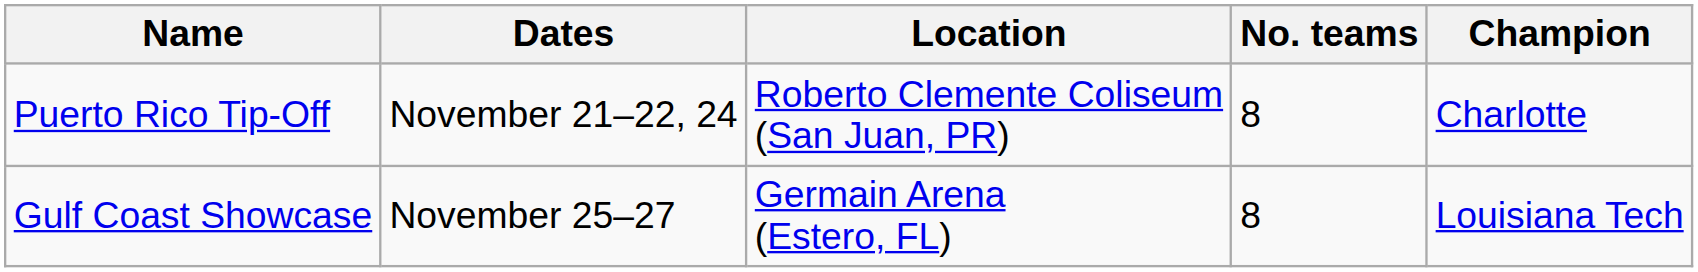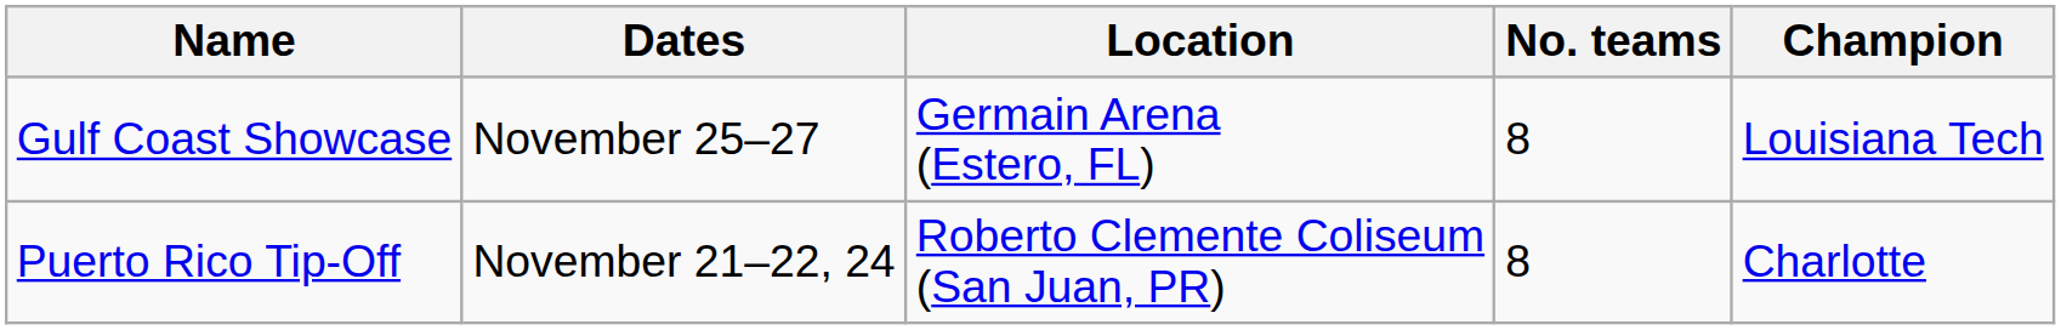 <table class="wikitable">
 <tr>
 <th>Name</th>
 <th>Dates</th>
 <th>Location</th>
 <th>No. teams</th>
 <th>Champion</th>
 </tr>
 <tr>
+<td><a href='#'>Gulf Coast Showcase</a></td>
+<td>November 25–27</td>
+<td><a href='#'>Germain Arena</a> <br> (<a href='#'>Estero, FL</a>)</td>
+<td>8</td>
+<td><a href='#'>Louisiana Tech</a></td>
+</tr>
+<tr>
 <td><a href='#'>Puerto Rico Tip-Off</a></td>
 <td>November 21–22, 24</td>
 <td><a href='#'>Roberto Clemente Coliseum</a> <br> (<a href='#'>San Juan, PR</a>)</td>
 <td>8</td>
 <td><a href='#'>Charlotte</a></td>
 </tr>
-<tr>
-<td><a href='#'>Gulf Coast Showcase</a></td>
-<td>November 25–27</td>
-<td><a href='#'>Germain Arena</a> <br> (<a href='#'>Estero, FL</a>)</td>
-<td>8</td>
-<td><a href='#'>Louisiana Tech</a></td>
-</tr>
 </table>
